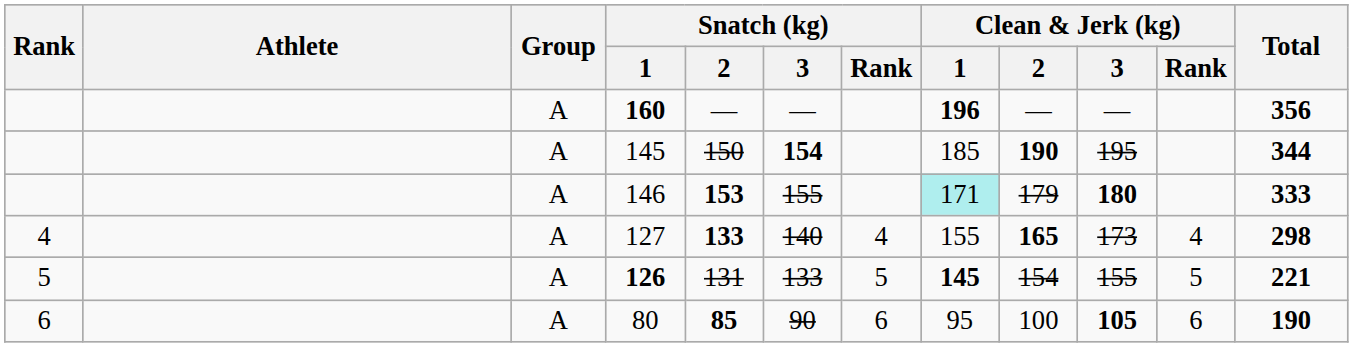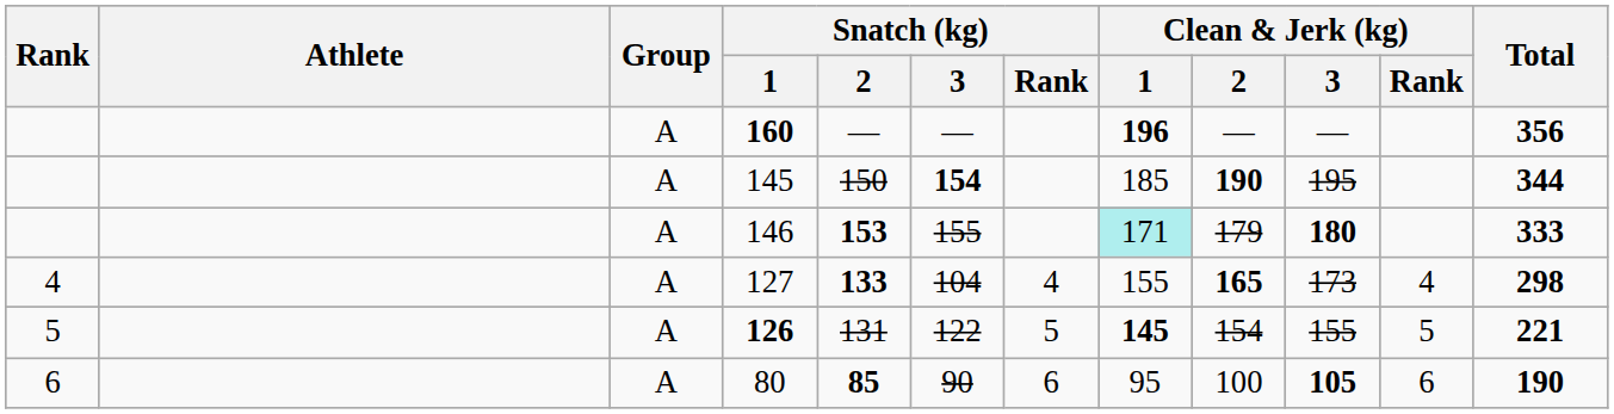 <table class = "wikitable" style="text-align:center;">
 <tr>
 <th rowspan=2 width=40>Rank</th>
 <th rowspan=2 width=250>Athlete</th>
 <th rowspan=2 width=50>Group</th>
 <th colspan=4>Snatch (kg)</th>
 <th colspan=4>Clean & Jerk (kg)</th>
 <th rowspan=2 width=60>Total</th>
 </tr>
 <tr>
 <th width=40>1</th>
 <th width=40>2</th>
 <th width=40>3</th>
 <th width=40>Rank</th>
 <th width=40>1</th>
 <th width=40>2</th>
 <th width=40>3</th>
 <th width=40>Rank</th>
 </tr>
 <tr>
 <td></td>
 <td align=left></td>
 <td>A</td>
 <td><strong>160</strong></td>
 <td>—</td>
 <td>—</td>
 <td></td>
 <td><strong>196</strong></td>
 <td>—</td>
 <td>—</td>
 <td></td>
 <td><strong>356</strong></td>
 </tr>
 <tr>
 <td></td>
 <td align=left></td>
 <td>A</td>
 <td>145</td>
 <td><s>150</s></td>
 <td><strong>154</strong></td>
 <td></td>
 <td>185</td>
 <td><strong>190</strong></td>
 <td><s>195</s></td>
 <td></td>
 <td><strong>344</strong></td>
 </tr>
 <tr>
 <td></td>
 <td align=left></td>
 <td>A</td>
 <td>146</td>
 <td><strong>153</strong></td>
 <td><s>155</s></td>
 <td></td>
 <td style="background: paleturquoise;">171</td>
 <td><s>179</s></td>
 <td><strong>180</strong></td>
 <td></td>
 <td><strong>333</strong></td>
 </tr>
 <tr>
 <td>4</td>
 <td align=left></td>
 <td>A</td>
 <td>127</td>
 <td><strong>133</strong></td>
-<td><s>140</s></td>
+<td><s>104</s></td>
 <td>4</td>
 <td>155</td>
 <td><strong>165</strong></td>
 <td><s>173</s></td>
 <td>4</td>
 <td><strong>298</strong></td>
 </tr>
 <tr>
 <td>5</td>
 <td align=left></td>
 <td>A</td>
 <td><strong>126</strong></td>
 <td><s>131</s></td>
-<td><s>133</s></td>
+<td><s>122</s></td>
 <td>5</td>
 <td><strong>145</strong></td>
 <td><s>154</s></td>
 <td><s>155</s></td>
 <td>5</td>
 <td><strong>221</strong></td>
 </tr>
 <tr>
 <td>6</td>
 <td align=left></td>
 <td>A</td>
 <td>80</td>
 <td><strong>85</strong></td>
 <td><s>90</s></td>
 <td>6</td>
 <td>95</td>
 <td>100</td>
 <td><strong>105</strong></td>
 <td>6</td>
 <td><strong>190</strong></td>
 </tr>
 </table>
